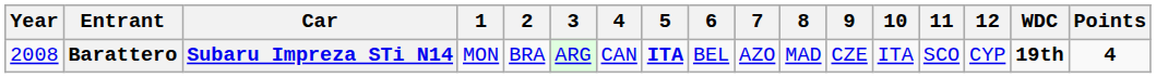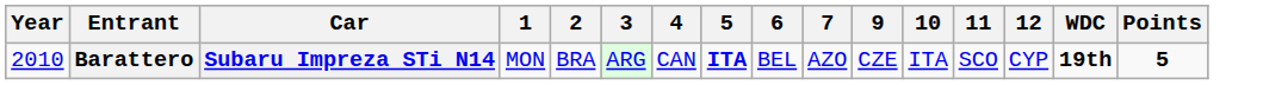 <table class="wikitable" border="1" style="text-align:center; font-size:90%;">
 <tr>
 <th>Year</th>
 <th>Entrant</th>
 <th>Car</th>
 <th>1</th>
 <th>2</th>
 <th>3</th>
 <th>4</th>
 <th>5</th>
 <th>6</th>
 <th>7</th>
-<th>8</th>
 <th>9</th>
 <th>10</th>
 <th>11</th>
 <th>12</th>
 <th>WDC</th>
 <th>Points</th>
 </tr>
 <tr>
-<td><a href='#'>2008</a></td>
+<td><a href='#'>2010</a></td>
 <th> Barattero</th>
 <th><a href='#'>Subaru Impreza STi N14</a></th>
 <td><a href='#'>MON</a></td>
 <td><a href='#'>BRA</a></td>
 <td style="background:#DFFFDF;"><a href='#'>ARG</a><br></td>
 <td><a href='#'>CAN</a></td>
 <td><strong><a href='#'>ITA</a></strong></td>
 <td><a href='#'>BEL</a></td>
 <td><a href='#'>AZO</a></td>
-<td><a href='#'>MAD</a></td>
 <td><a href='#'>CZE</a></td>
 <td><a href='#'>ITA</a></td>
 <td><a href='#'>SCO</a></td>
 <td><a href='#'>CYP</a></td>
 <td><strong>19th</strong></td>
-<td><strong>4</strong></td>
+<td><strong>5</strong></td>
 </tr>
 </table>
